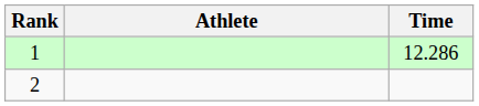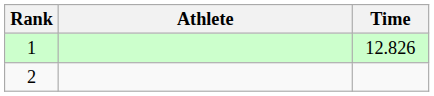 <table class=wikitable style="text-align:center">
 <tr>
 <th width=40>Rank</th>
 <th width=250>Athlete</th>
 <th width=60>Time</th>
 </tr>
 <tr bgcolor="ccffcc">
 <td>1</td>
 <td align=left></td>
-<td>12.286</td>
+<td>12.826</td>
 </tr>
 <tr>
 <td>2</td>
 <td align=left></td>
 <td></td>
 </tr>
 </table>
